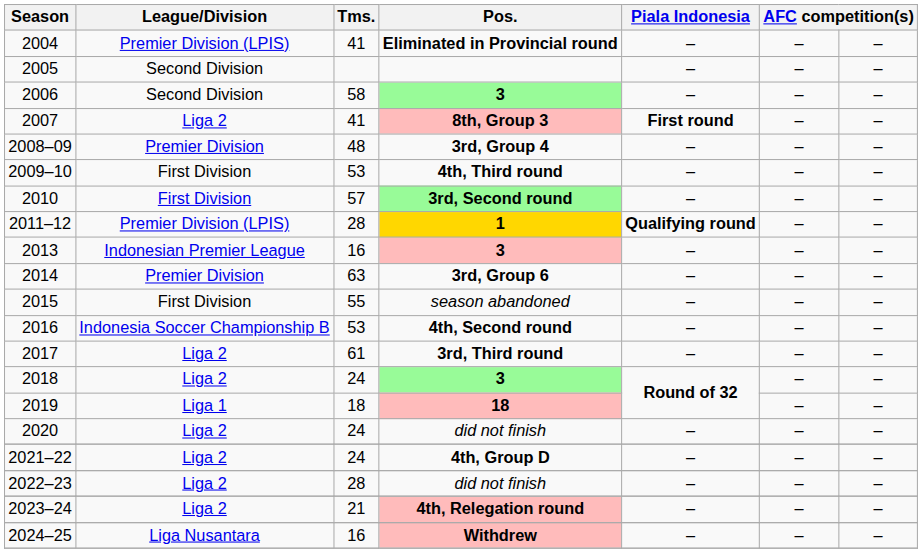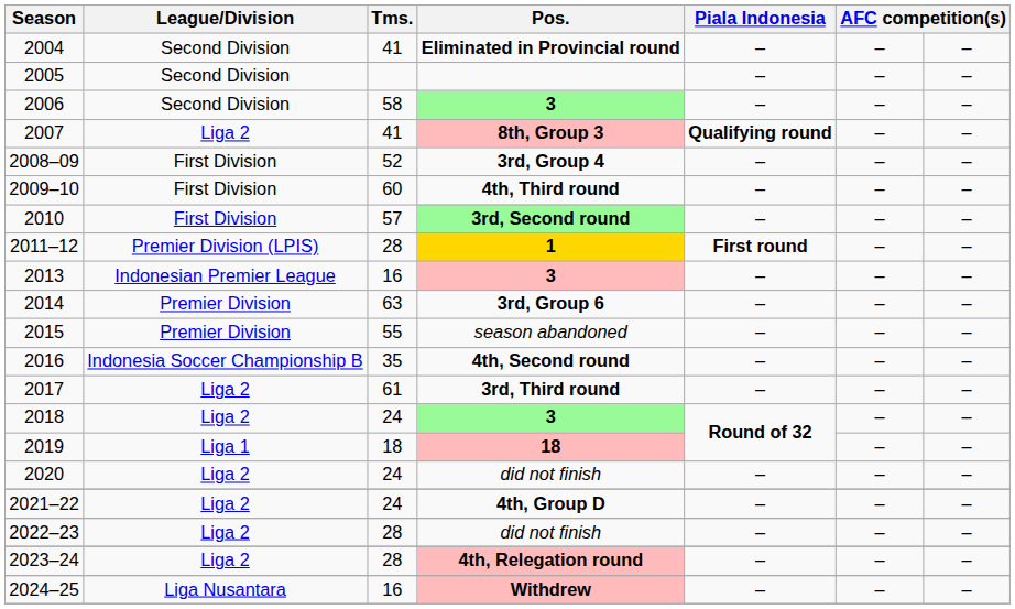 <table class="wikitable" style="text-align:center">
 <tr style="background:#efefef;">
 <th>Season</th>
 <th>League/Division</th>
 <th>Tms.</th>
 <th>Pos.</th>
 <th><a href='#'>Piala Indonesia</a></th>
 <th colspan=2><a href='#'>AFC</a> competition(s)</th>
 </tr>
 <tr>
 <td>2004</td>
-<td><a href='#'>Premier Division (LPIS)</a></td>
+<td>Second Division</td>
 <td>41</td>
 <td><strong>Eliminated in Provincial round</strong></td>
 <td>–</td>
 <td>–</td>
 <td>–</td>
 </tr>
 <tr>
 <td>2005</td>
 <td>Second Division</td>
 <td></td>
 <td></td>
 <td>–</td>
 <td>–</td>
 <td>–</td>
 </tr>
 <tr>
 <td>2006</td>
 <td>Second Division</td>
 <td>58</td>
 <td style="background:palegreen;"><strong>3</strong></td>
 <td>–</td>
 <td>–</td>
 <td>–</td>
 </tr>
 <tr>
 <td>2007</td>
 <td><a href='#'>Liga 2</a></td>
 <td>41</td>
 <td style="background:#FFBBBB;"><strong>8th, Group 3</strong></td>
-<td><strong>First round</strong></td>
+<td><strong>Qualifying round</strong></td>
 <td>–</td>
 <td>–</td>
 </tr>
 <tr>
 <td>2008–09</td>
-<td><a href='#'>Premier Division</a></td>
-<td>48</td>
+<td>First Division</td>
+<td>52</td>
 <td><strong>3rd, Group 4</strong></td>
 <td>–</td>
 <td>–</td>
 <td>–</td>
 </tr>
 <tr>
 <td>2009–10</td>
 <td>First Division</td>
-<td>53</td>
+<td>60</td>
 <td><strong>4th, Third round</strong></td>
 <td>–</td>
 <td>–</td>
 <td>–</td>
 </tr>
 <tr>
 <td>2010</td>
 <td><a href='#'>First Division</a></td>
 <td>57</td>
 <td style="background:palegreen;"><strong>3rd, Second round</strong></td>
 <td>–</td>
 <td>–</td>
 <td>–</td>
 </tr>
 <tr>
 <td>2011–12</td>
 <td><a href='#'>Premier Division (LPIS)</a></td>
 <td>28</td>
 <td style="background:gold;"><strong>1</strong></td>
-<td><strong>Qualifying round</strong></td>
+<td><strong>First round</strong></td>
 <td>–</td>
 <td>–</td>
 </tr>
 <tr>
 <td>2013</td>
 <td><a href='#'>Indonesian Premier League</a></td>
 <td>16</td>
 <td style="background:#FFBBBB;"><strong>3</strong></td>
 <td>–</td>
 <td>–</td>
 <td>–</td>
 </tr>
 <tr>
 <td>2014</td>
 <td><a href='#'>Premier Division</a></td>
 <td>63</td>
 <td><strong>3rd, Group 6</strong></td>
 <td>–</td>
 <td>–</td>
 <td>–</td>
 </tr>
 <tr>
 <td>2015</td>
-<td>First Division</td>
+<td><a href='#'>Premier Division</a></td>
 <td>55</td>
 <td><em>season abandoned</em></td>
 <td>–</td>
 <td>–</td>
 <td>–</td>
 </tr>
 <tr>
 <td>2016</td>
 <td><a href='#'>Indonesia Soccer Championship B</a></td>
-<td>53</td>
+<td>35</td>
 <td><strong>4th, Second round</strong></td>
 <td>–</td>
 <td>–</td>
 <td>–</td>
 </tr>
 <tr>
 <td>2017</td>
 <td><a href='#'>Liga 2</a></td>
 <td>61</td>
 <td><strong>3rd, Third round</strong></td>
 <td>–</td>
 <td>–</td>
 <td>–</td>
 </tr>
 <tr>
 <td>2018</td>
 <td><a href='#'>Liga 2</a></td>
 <td>24</td>
 <td style="background:palegreen;"><strong>3</strong></td>
 <td rowspan="2"><strong>Round of 32</strong></td>
 <td>–</td>
 <td>–</td>
 </tr>
 <tr>
 <td>2019</td>
 <td><a href='#'>Liga 1</a></td>
 <td>18</td>
 <td style="background:#FFBBBB;"><strong>18</strong></td>
 <td>–</td>
 <td>–</td>
 </tr>
 <tr>
 <td>2020</td>
 <td><a href='#'>Liga 2</a></td>
 <td>24</td>
 <td><em>did not finish</em></td>
 <td>–</td>
 <td>–</td>
 <td>–</td>
 </tr>
 <tr>
 </tr>
 <tr>
 <td>2021–22</td>
 <td><a href='#'>Liga 2</a></td>
 <td>24</td>
 <td><strong>4th, Group D</strong></td>
 <td>–</td>
 <td>–</td>
 <td>–</td>
 </tr>
 <tr>
 </tr>
 <tr>
 <td>2022–23</td>
 <td><a href='#'>Liga 2</a></td>
 <td>28</td>
 <td><em>did not finish</em></td>
 <td>–</td>
 <td>–</td>
 <td>–</td>
 </tr>
 <tr>
 </tr>
 <tr>
 <td>2023–24</td>
 <td><a href='#'>Liga 2</a></td>
-<td>21</td>
+<td>28</td>
 <td style="background:#FFBBBB;"><strong>4th, Relegation round</strong></td>
 <td>–</td>
 <td>–</td>
 <td>–</td>
 </tr>
 <tr>
 </tr>
 <tr>
 <td>2024–25</td>
 <td><a href='#'>Liga Nusantara</a></td>
 <td>16</td>
 <td style="background:#FFBBBB;"><strong>Withdrew</strong></td>
 <td>–</td>
 <td>–</td>
 <td>–</td>
 </tr>
 <tr>
 </tr>
 </table>
